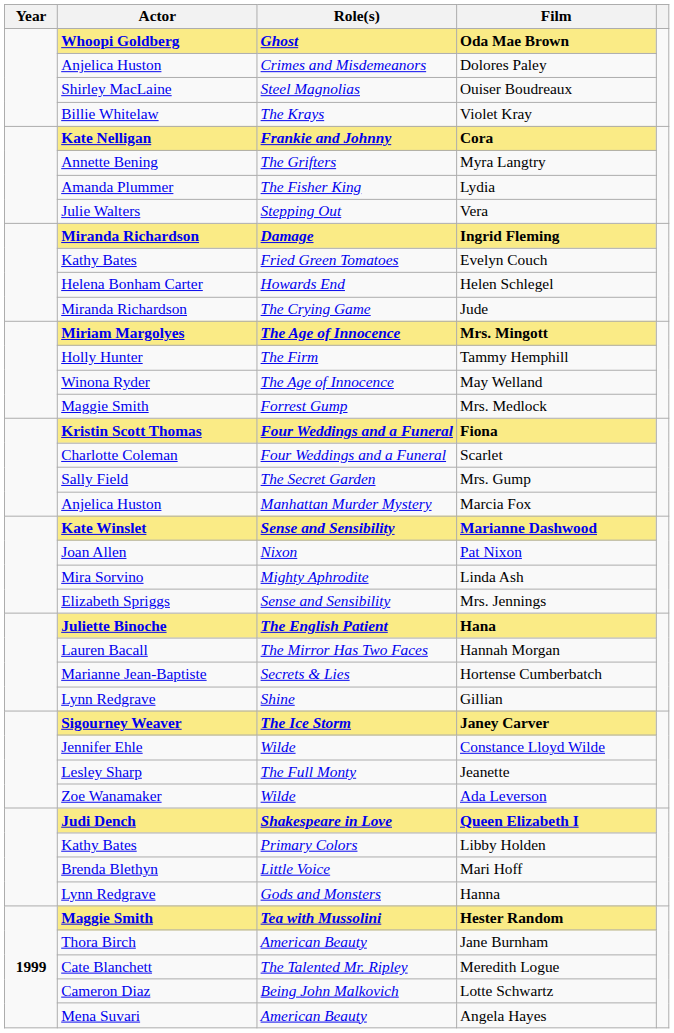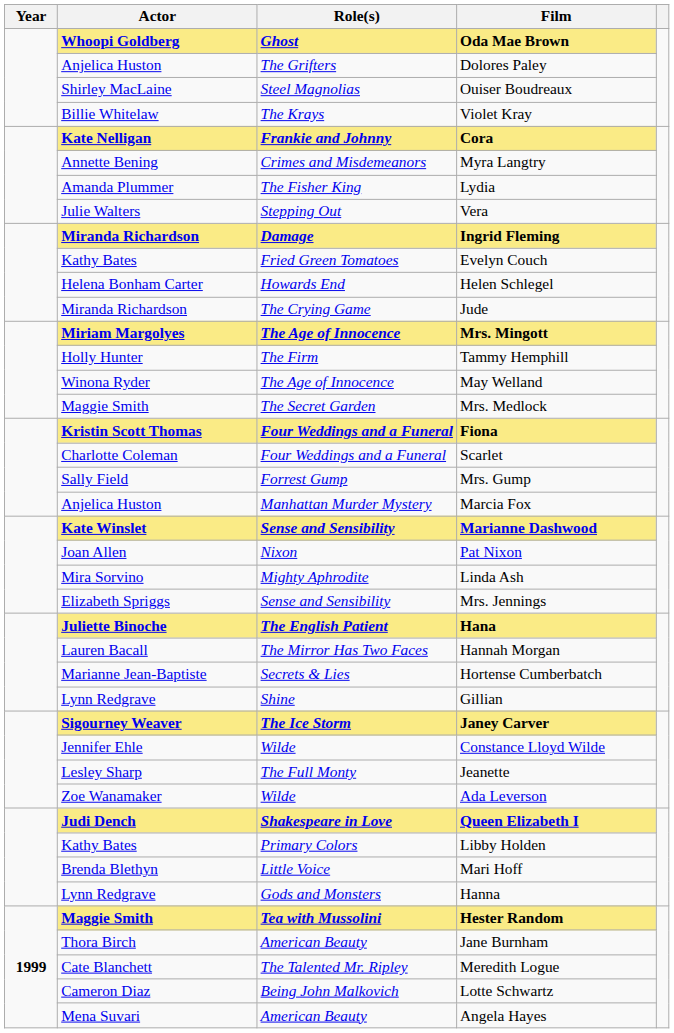 <table class="wikitable sortable">
 <tr>
 <th scope="col" style="width:8%;">Year</th>
 <th scope="col" style="width:30%;">Actor</th>
 <th scope="col" style="width:30%;">Role(s)</th>
 <th scope="col" style="width:30%;">Film</th>
 <th scope="col" style="width:2%;" class="unsortable"></th>
 </tr>
 <tr>
 <td rowspan="4"></td>
 <td style="background:#FAEB86"><strong><a href='#'>Whoopi Goldberg</a></strong></td>
 <td style="background:#FAEB86"><strong><em><a href='#'>Ghost</a></em></strong></td>
 <td style="background:#FAEB86"><strong>Oda Mae Brown</strong></td>
 <td rowspan=4></td>
 </tr>
 <tr>
 <td><a href='#'>Anjelica Huston</a></td>
-<td><em><a href='#'>Crimes and Misdemeanors</a></em></td>
+<td><em><a href='#'>The Grifters</a></em></td>
 <td>Dolores Paley</td>
 </tr>
 <tr>
 <td><a href='#'>Shirley MacLaine</a></td>
 <td><em><a href='#'>Steel Magnolias</a></em></td>
 <td>Ouiser Boudreaux</td>
 </tr>
 <tr>
 <td><a href='#'>Billie Whitelaw</a></td>
 <td><em><a href='#'>The Krays</a></em></td>
 <td>Violet Kray</td>
 </tr>
 <tr>
 <td rowspan="4"></td>
 <td style="background:#FAEB86"><strong><a href='#'>Kate Nelligan</a></strong></td>
 <td style="background:#FAEB86"><strong><em><a href='#'>Frankie and Johnny</a></em></strong></td>
 <td style="background:#FAEB86"><strong>Cora</strong></td>
 <td rowspan=4></td>
 </tr>
 <tr>
 <td><a href='#'>Annette Bening</a></td>
-<td><em><a href='#'>The Grifters</a></em></td>
+<td><em><a href='#'>Crimes and Misdemeanors</a></em></td>
 <td>Myra Langtry</td>
 </tr>
 <tr>
 <td><a href='#'>Amanda Plummer</a></td>
 <td><em><a href='#'>The Fisher King</a></em></td>
 <td>Lydia</td>
 </tr>
 <tr>
 <td><a href='#'>Julie Walters</a></td>
 <td><em><a href='#'>Stepping Out</a></em></td>
 <td>Vera</td>
 </tr>
 <tr>
 <td rowspan="4"></td>
 <td style="background:#FAEB86"><strong><a href='#'>Miranda Richardson</a></strong></td>
 <td style="background:#FAEB86"><strong><em><a href='#'>Damage</a></em></strong></td>
 <td style="background:#FAEB86"><strong>Ingrid Fleming </strong></td>
 <td rowspan=4></td>
 </tr>
 <tr>
 <td><a href='#'>Kathy Bates</a></td>
 <td><em><a href='#'>Fried Green Tomatoes</a></em></td>
 <td>Evelyn Couch</td>
 </tr>
 <tr>
 <td><a href='#'>Helena Bonham Carter</a></td>
 <td><em><a href='#'>Howards End</a></em></td>
 <td>Helen Schlegel</td>
 </tr>
 <tr>
 <td><a href='#'>Miranda Richardson</a></td>
 <td><em><a href='#'>The Crying Game</a></em></td>
 <td>Jude</td>
 </tr>
 <tr>
 <td rowspan="4"></td>
 <td style="background:#FAEB86"><strong><a href='#'>Miriam Margolyes</a></strong></td>
 <td style="background:#FAEB86"><strong><em><a href='#'>The Age of Innocence</a></em></strong></td>
 <td style="background:#FAEB86"><strong>Mrs. Mingott</strong></td>
 <td rowspan=4></td>
 </tr>
 <tr>
 <td><a href='#'>Holly Hunter</a></td>
 <td><em><a href='#'>The Firm</a></em></td>
 <td>Tammy Hemphill</td>
 </tr>
 <tr>
 <td><a href='#'>Winona Ryder</a></td>
 <td><em><a href='#'>The Age of Innocence</a></em></td>
 <td>May Welland</td>
 </tr>
 <tr>
 <td><a href='#'>Maggie Smith</a></td>
-<td><em><a href='#'>Forrest Gump</a></em></td>
+<td><em><a href='#'>The Secret Garden</a></em></td>
 <td>Mrs. Medlock</td>
 </tr>
 <tr>
 <td rowspan="4"></td>
 <td style="background:#FAEB86"><strong><a href='#'>Kristin Scott Thomas</a></strong></td>
 <td style="background:#FAEB86"><strong><em><a href='#'>Four Weddings and a Funeral</a></em></strong></td>
 <td style="background:#FAEB86"><strong>Fiona</strong></td>
 <td rowspan=4></td>
 </tr>
 <tr>
 <td><a href='#'>Charlotte Coleman</a></td>
 <td><em><a href='#'>Four Weddings and a Funeral</a></em></td>
 <td>Scarlet</td>
 </tr>
 <tr>
 <td><a href='#'>Sally Field</a></td>
-<td><em><a href='#'>The Secret Garden</a></em></td>
+<td><em><a href='#'>Forrest Gump</a></em></td>
 <td>Mrs. Gump</td>
 </tr>
 <tr>
 <td><a href='#'>Anjelica Huston</a></td>
 <td><em><a href='#'>Manhattan Murder Mystery</a></em></td>
 <td>Marcia Fox</td>
 </tr>
 <tr>
 <td rowspan="4"></td>
 <td style="background:#FAEB86"><strong><a href='#'>Kate Winslet</a></strong></td>
 <td style="background:#FAEB86"><strong><em><a href='#'>Sense and Sensibility</a></em></strong></td>
 <td style="background:#FAEB86"><strong><a href='#'>Marianne Dashwood</a></strong></td>
 <td rowspan=4></td>
 </tr>
 <tr>
 <td><a href='#'>Joan Allen</a></td>
 <td><em><a href='#'>Nixon</a></em></td>
 <td><a href='#'>Pat Nixon</a></td>
 </tr>
 <tr>
 <td><a href='#'>Mira Sorvino</a></td>
 <td><em><a href='#'>Mighty Aphrodite</a></em></td>
 <td>Linda Ash</td>
 </tr>
 <tr>
 <td><a href='#'>Elizabeth Spriggs</a></td>
 <td><em><a href='#'>Sense and Sensibility</a></em></td>
 <td>Mrs. Jennings</td>
 </tr>
 <tr>
 <td rowspan="4"></td>
 <td style="background:#FAEB86"><strong><a href='#'>Juliette Binoche</a></strong></td>
 <td style="background:#FAEB86"><strong><em><a href='#'>The English Patient</a></em></strong></td>
 <td style="background:#FAEB86"><strong>Hana </strong></td>
 <td rowspan=4></td>
 </tr>
 <tr>
 <td><a href='#'>Lauren Bacall</a></td>
 <td><em><a href='#'>The Mirror Has Two Faces</a></em></td>
 <td>Hannah Morgan</td>
 </tr>
 <tr>
 <td><a href='#'>Marianne Jean-Baptiste</a></td>
 <td><em><a href='#'>Secrets & Lies</a></em></td>
 <td>Hortense Cumberbatch</td>
 </tr>
 <tr>
 <td><a href='#'>Lynn Redgrave</a></td>
 <td><em><a href='#'>Shine</a></em></td>
 <td>Gillian</td>
 </tr>
 <tr>
 <td rowspan="4"></td>
 <td style="background:#FAEB86"><strong><a href='#'>Sigourney Weaver</a></strong></td>
 <td style="background:#FAEB86"><strong><em><a href='#'>The Ice Storm</a></em></strong></td>
 <td style="background:#FAEB86"><strong>Janey Carver</strong></td>
 <td rowspan=4></td>
 </tr>
 <tr>
 <td><a href='#'>Jennifer Ehle</a></td>
 <td><em><a href='#'>Wilde</a></em></td>
 <td><a href='#'>Constance Lloyd Wilde</a></td>
 </tr>
 <tr>
 <td><a href='#'>Lesley Sharp</a></td>
 <td><em><a href='#'>The Full Monty</a></em></td>
 <td>Jeanette</td>
 </tr>
 <tr>
 <td><a href='#'>Zoe Wanamaker</a></td>
 <td><em><a href='#'>Wilde</a></em></td>
 <td><a href='#'>Ada Leverson</a></td>
 </tr>
 <tr>
 <td rowspan="4"></td>
 <td style="background:#FAEB86"><strong><a href='#'>Judi Dench</a></strong></td>
 <td style="background:#FAEB86"><strong><em><a href='#'>Shakespeare in Love</a></em></strong></td>
 <td style="background:#FAEB86"><strong><a href='#'>Queen Elizabeth I</a></strong></td>
 <td rowspan=4></td>
 </tr>
 <tr>
 <td><a href='#'>Kathy Bates</a></td>
 <td><em><a href='#'>Primary Colors</a></em></td>
 <td>Libby Holden</td>
 </tr>
 <tr>
 <td><a href='#'>Brenda Blethyn</a></td>
 <td><em><a href='#'>Little Voice</a></em></td>
 <td>Mari Hoff</td>
 </tr>
 <tr>
 <td><a href='#'>Lynn Redgrave</a></td>
 <td><em><a href='#'>Gods and Monsters</a></em></td>
 <td>Hanna</td>
 </tr>
 <tr>
 <td rowspan="5", align=center><strong>1999</strong><br></td>
 <td style="background:#FAEB86"><strong><a href='#'>Maggie Smith</a></strong></td>
 <td style="background:#FAEB86"><strong><em><a href='#'>Tea with Mussolini</a></em></strong></td>
 <td style="background:#FAEB86"><strong>Hester Random</strong></td>
 <td rowspan=5></td>
 </tr>
 <tr>
 <td><a href='#'>Thora Birch</a></td>
 <td><em><a href='#'>American Beauty</a></em></td>
 <td>Jane Burnham</td>
 </tr>
 <tr>
 <td><a href='#'>Cate Blanchett</a></td>
 <td><em><a href='#'>The Talented Mr. Ripley</a></em></td>
 <td>Meredith Logue</td>
 </tr>
 <tr>
 <td><a href='#'>Cameron Diaz</a></td>
 <td><em><a href='#'>Being John Malkovich</a></em></td>
 <td>Lotte Schwartz</td>
 </tr>
 <tr>
 <td><a href='#'>Mena Suvari</a></td>
 <td><em><a href='#'>American Beauty</a></em></td>
 <td>Angela Hayes</td>
 </tr>
 </table>
